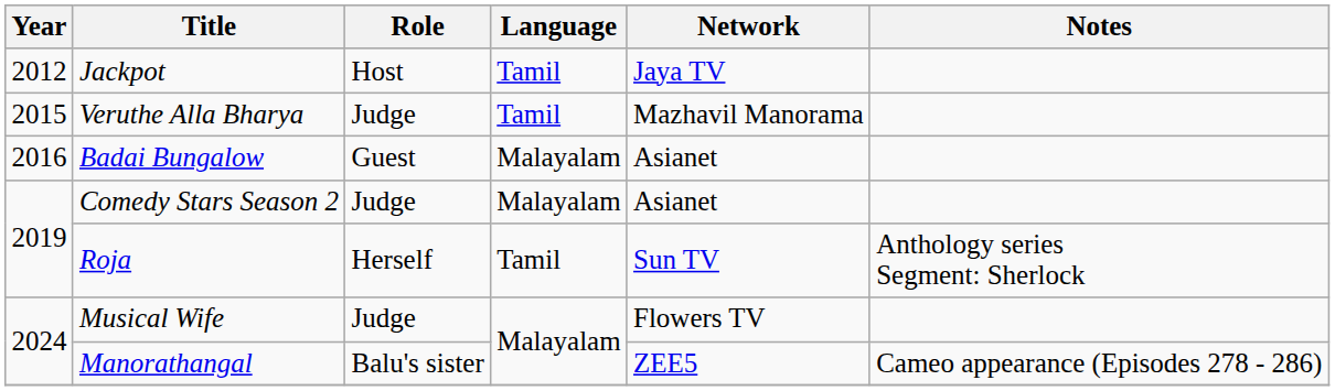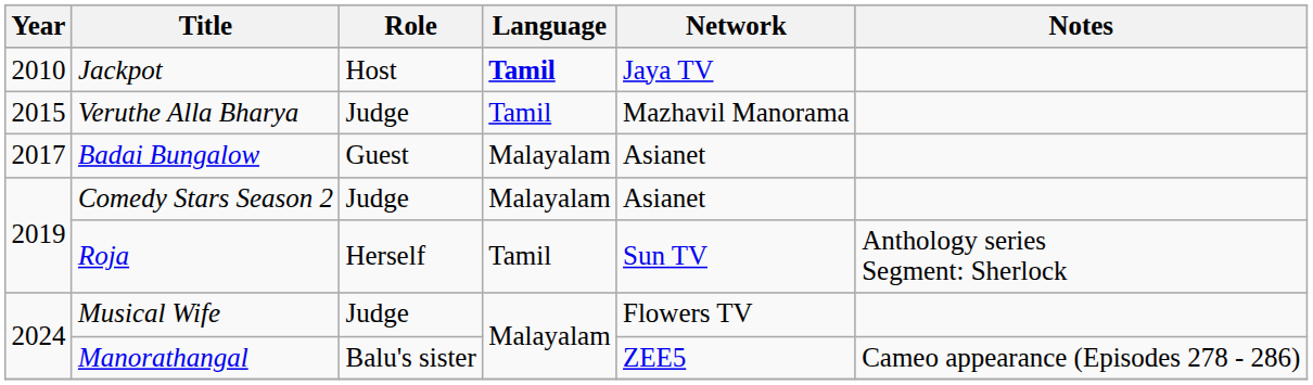 <table class="wikitable">
 <tr style="background:#ccc; text-align:center;">
 <th>Year</th>
 <th>Title</th>
 <th>Role</th>
 <th>Language</th>
 <th>Network</th>
 <th>Notes</th>
 </tr>
 <tr>
-<td>2012</td>
+<td>2010</td>
 <td><em>Jackpot</em></td>
 <td>Host</td>
-<td><a href='#'>Tamil</a></td>
+<td><strong><a href='#'>Tamil</a></strong></td>
 <td><a href='#'>Jaya TV</a></td>
 <td></td>
 </tr>
 <tr>
 <td>2015</td>
 <td><em>Veruthe Alla Bharya</em></td>
 <td>Judge</td>
 <td><a href='#'>Tamil</a></td>
 <td>Mazhavil Manorama</td>
 <td></td>
 </tr>
 <tr>
-<td>2016</td>
+<td>2017</td>
 <td><em><a href='#'>Badai Bungalow</a></em></td>
 <td>Guest</td>
 <td>Malayalam</td>
 <td>Asianet</td>
 <td></td>
 </tr>
 <tr>
 <td rowspan="2">2019</td>
 <td><em>Comedy Stars Season 2</em></td>
 <td>Judge</td>
 <td>Malayalam</td>
 <td>Asianet</td>
 <td></td>
 </tr>
 <tr>
 <td><em><a href='#'>Roja</a></em></td>
 <td>Herself</td>
 <td>Tamil</td>
 <td><a href='#'>Sun TV</a></td>
 <td>Anthology series<br>Segment: Sherlock</td>
 </tr>
 <tr>
 <td rowspan="2">2024</td>
 <td><em>Musical Wife</em></td>
 <td>Judge</td>
 <td rowspan="2">Malayalam</td>
 <td>Flowers TV</td>
 <td></td>
 </tr>
 <tr>
 <td><em><a href='#'>Manorathangal</a></em></td>
 <td>Balu's sister</td>
 <td><a href='#'>ZEE5</a></td>
 <td>Cameo appearance (Episodes 278 - 286)</td>
 </tr>
 <tr>
 </tr>
 </table>
